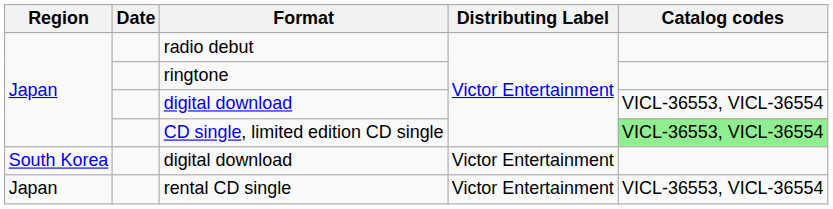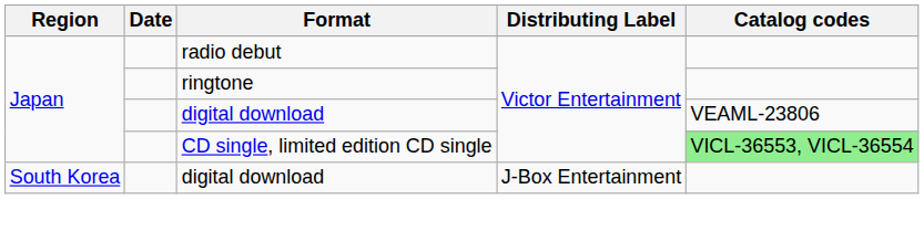 <table class="wikitable">
 <tr>
 <th>Region</th>
 <th>Date</th>
 <th>Format</th>
 <th>Distributing Label</th>
 <th>Catalog codes</th>
 </tr>
 <tr>
 <td rowspan="4"><a href='#'>Japan</a></td>
 <td></td>
 <td>radio debut</td>
 <td rowspan="4"><a href='#'>Victor Entertainment</a></td>
 <td></td>
 </tr>
 <tr>
 <td></td>
 <td>ringtone</td>
 <td></td>
 </tr>
 <tr>
 <td></td>
 <td><a href='#'>digital download</a></td>
-<td>VICL-36553, VICL-36554</td>
+<td>VEAML-23806</td>
 </tr>
 <tr>
 <td></td>
 <td><a href='#'>CD single</a>, limited edition CD single</td>
 <td style="background: lightgreen;">VICL-36553, VICL-36554</td>
 </tr>
 <tr>
 <td><a href='#'>South Korea</a></td>
 <td></td>
 <td>digital download</td>
-<td>Victor Entertainment</td>
+<td>J-Box Entertainment</td>
 <td></td>
 </tr>
-<tr>
-<td>Japan</td>
-<td></td>
-<td>rental CD single</td>
-<td>Victor Entertainment</td>
-<td>VICL-36553, VICL-36554</td>
-</tr>
 </table>
